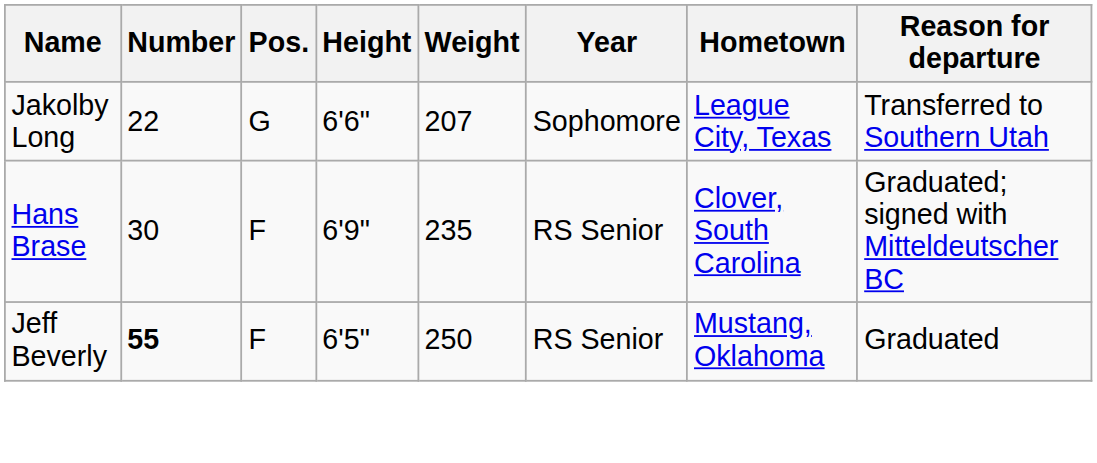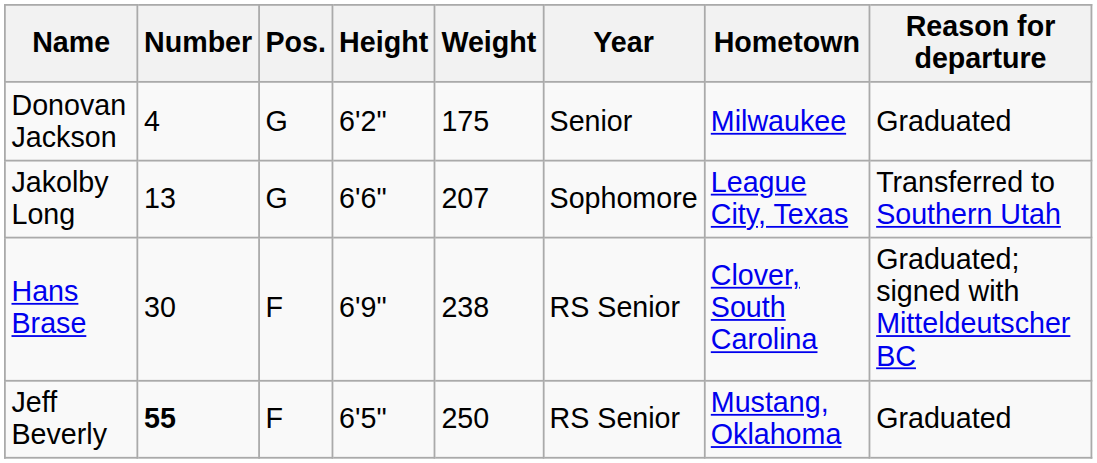 <table class="wikitable sortable" border="1">
 <tr>
 <th>Name</th>
 <th>Number</th>
 <th>Pos.</th>
 <th>Height</th>
 <th>Weight</th>
 <th>Year</th>
 <th>Hometown</th>
 <th class="unsortable">Reason for departure</th>
 </tr>
 <tr>
+<td>Donovan Jackson</td>
+<td>4</td>
+<td>G</td>
+<td>6'2"</td>
+<td>175</td>
+<td>Senior</td>
+<td><a href='#'>Milwaukee</a></td>
+<td>Graduated</td>
+</tr>
+<tr>
 <td>Jakolby Long</td>
-<td>22</td>
+<td>13</td>
 <td>G</td>
 <td>6'6"</td>
 <td>207</td>
 <td>Sophomore</td>
 <td><a href='#'>League City, Texas</a></td>
 <td>Transferred to <a href='#'>Southern Utah</a></td>
 </tr>
 <tr>
 <td><a href='#'>Hans Brase</a></td>
 <td>30</td>
 <td>F</td>
 <td>6'9"</td>
-<td>235</td>
+<td>238</td>
 <td>RS Senior</td>
 <td><a href='#'>Clover, South Carolina</a></td>
 <td>Graduated; signed with <a href='#'>Mitteldeutscher BC</a></td>
 </tr>
 <tr>
 <td>Jeff Beverly</td>
 <td><strong>55</strong></td>
 <td>F</td>
 <td>6'5"</td>
 <td>250</td>
 <td>RS Senior</td>
 <td><a href='#'>Mustang, Oklahoma</a></td>
 <td>Graduated</td>
 </tr>
 </table>
